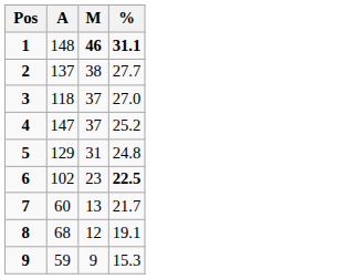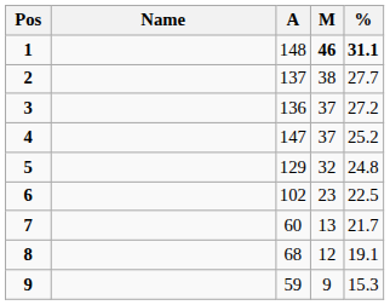 <table class="wikitable" style="text-align:center; font-size:90%;">
 <tr>
 <th width=30px>Pos</th>
+<th width=175px>Name</th>
 <th width=20px>A</th>
 <th width=20px>M</th>
 <th width=25px>%</th>
 </tr>
 <tr>
 <td><strong>1</strong></td>
+<td align=left><strong></strong></td>
 <td>148</td>
 <td><strong>46</strong></td>
 <td><strong>31.1</strong></td>
 </tr>
 <tr>
 <td><strong>2</strong></td>
+<td align=left></td>
 <td>137</td>
 <td>38</td>
 <td>27.7</td>
 </tr>
 <tr>
 <td><strong>3</strong></td>
-<td>118</td>
+<td align=left></td>
+<td>136</td>
 <td>37</td>
-<td>27.0</td>
+<td>27.2</td>
 </tr>
 <tr>
 <td><strong>4</strong></td>
+<td align=left></td>
 <td>147</td>
 <td>37</td>
 <td>25.2</td>
 </tr>
 <tr>
 <td><strong>5</strong></td>
+<td align=left></td>
 <td>129</td>
-<td>31</td>
+<td>32</td>
 <td>24.8</td>
 </tr>
 <tr>
 <td><strong>6</strong></td>
+<td align=left></td>
 <td>102</td>
 <td>23</td>
-<td><strong>22.5</strong></td>
+<td>22.5</td>
 </tr>
 <tr>
 <td><strong>7</strong></td>
+<td align=left></td>
 <td>60</td>
 <td>13</td>
 <td>21.7</td>
 </tr>
 <tr>
 <td><strong>8</strong></td>
+<td align=left></td>
 <td>68</td>
 <td>12</td>
 <td>19.1</td>
 </tr>
 <tr>
 <td><strong>9</strong></td>
+<td align=left></td>
 <td>59</td>
 <td>9</td>
 <td>15.3</td>
 </tr>
 </table>
